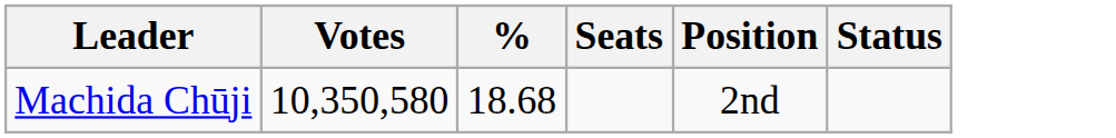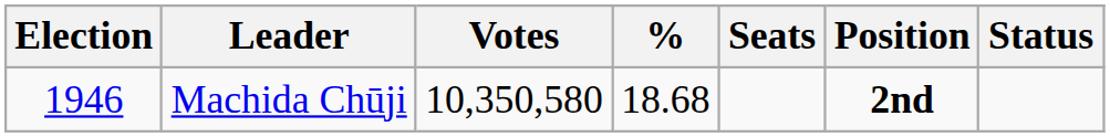 <table class="wikitable" style="text-align:center">
 <tr>
+<th>Election</th>
 <th>Leader</th>
 <th>Votes</th>
 <th>%</th>
 <th>Seats</th>
 <th>Position</th>
 <th>Status</th>
 </tr>
 <tr>
+<td><a href='#'>1946</a></td>
 <td><a href='#'>Machida Chūji</a></td>
 <td>10,350,580</td>
 <td>18.68</td>
 <td></td>
-<td>2nd</td>
+<td><strong>2nd</strong></td>
 <td></td>
 </tr>
 </table>
